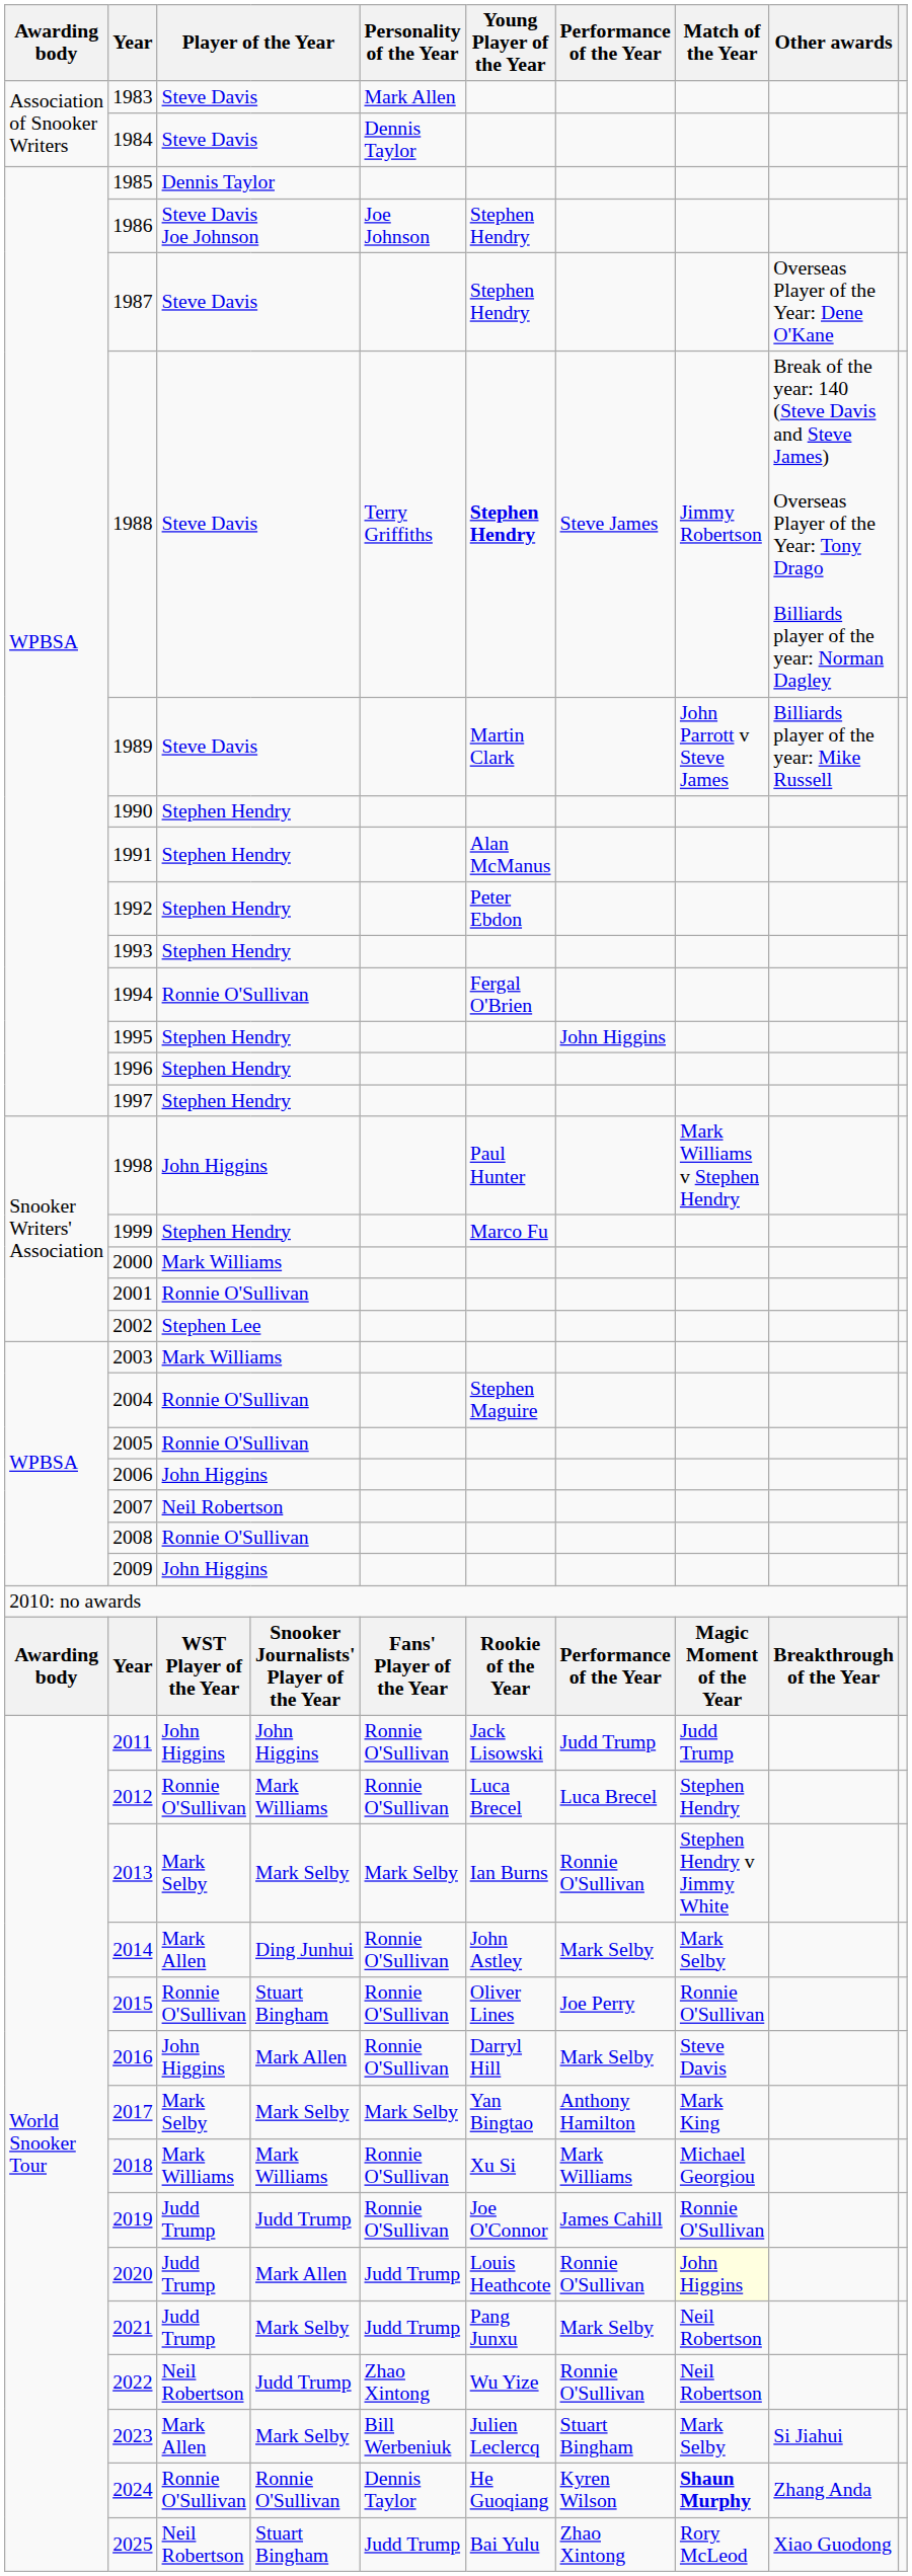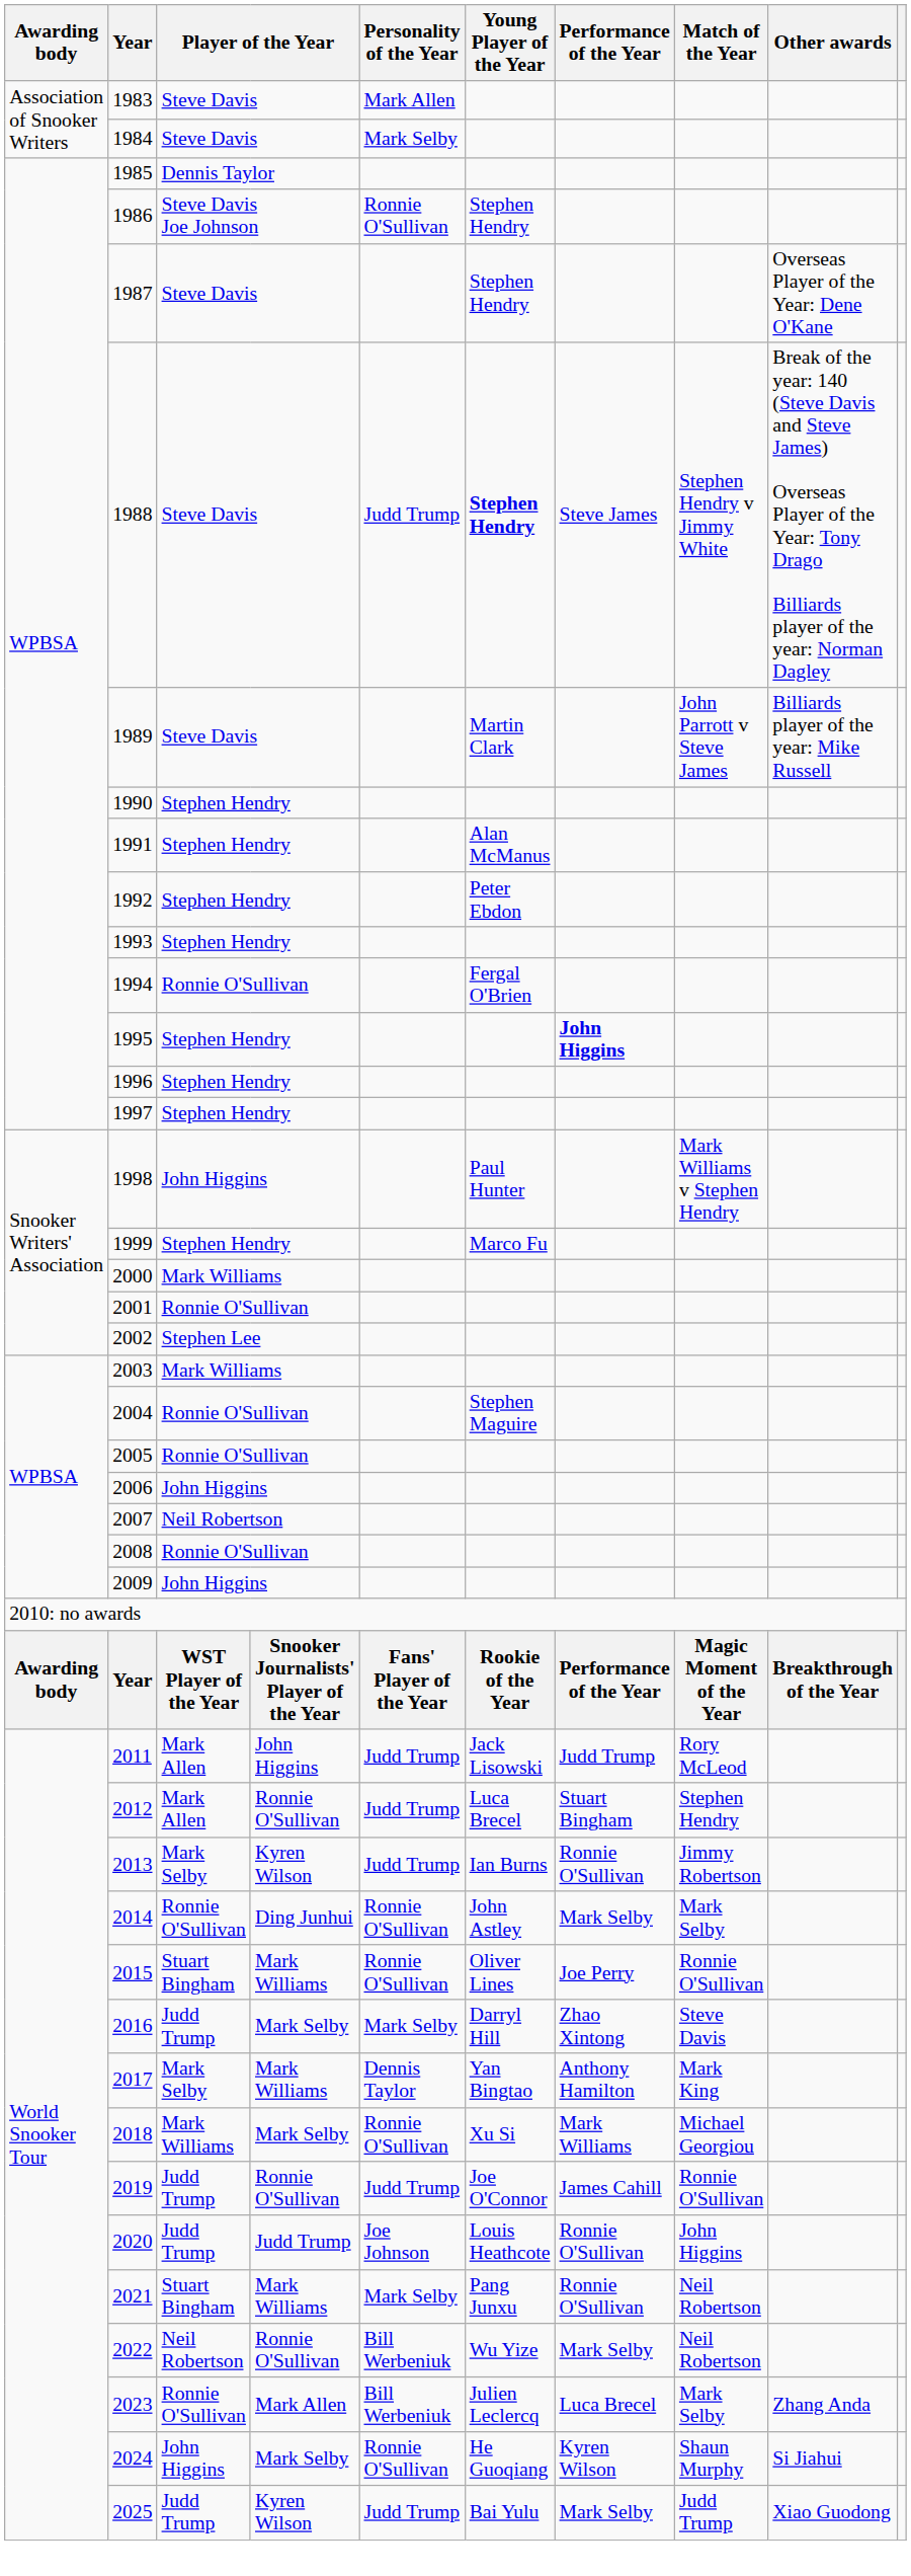 <table class="sortable wikitable plainrowheaders">
 <tr>
 <th scope="col">Awarding body</th>
 <th scope="col">Year</th>
 <th colspan="2" scope="col">Player of the Year</th>
 <th>Personality of the Year</th>
 <th scope="col">Young Player of the Year</th>
 <th scope="col">Performance of the Year</th>
 <th>Match of the Year</th>
 <th>Other awards</th>
 <th align="center" scope="col" class="unsortable"></th>
 </tr>
 <tr>
 <td rowspan="2">Association of Snooker Writers</td>
 <td>1983</td>
 <td colspan="2"><a href='#'>Steve Davis</a></td>
 <td><a href='#'>Mark Allen</a></td>
 <td></td>
 <td></td>
 <td></td>
 <td></td>
 <td></td>
 </tr>
 <tr>
 <td>1984</td>
 <td colspan="2"><a href='#'>Steve Davis</a></td>
-<td><a href='#'>Dennis Taylor</a></td>
+<td><a href='#'>Mark Selby</a></td>
 <td></td>
 <td></td>
 <td></td>
 <td></td>
 <td></td>
 </tr>
 <tr>
 <td rowspan="13"><a href='#'>WPBSA</a></td>
 <td>1985</td>
 <td colspan="2"><a href='#'>Dennis Taylor</a></td>
 <td></td>
 <td></td>
 <td></td>
 <td></td>
 <td></td>
 <td></td>
 </tr>
 <tr>
 <td>1986</td>
 <td colspan="2"><a href='#'>Steve Davis</a><br><a href='#'>Joe Johnson</a></td>
-<td><a href='#'>Joe Johnson</a></td>
+<td><a href='#'>Ronnie O'Sullivan</a></td>
 <td><a href='#'>Stephen Hendry</a></td>
 <td></td>
 <td></td>
 <td></td>
 <td></td>
 </tr>
 <tr>
 <td>1987</td>
 <td colspan="2"><a href='#'>Steve Davis</a></td>
 <td></td>
 <td><a href='#'>Stephen Hendry</a></td>
 <td></td>
 <td></td>
 <td>Overseas Player of the Year: <a href='#'>Dene O'Kane</a></td>
 <td></td>
 </tr>
 <tr>
 <td>1988</td>
 <td colspan="2"><a href='#'>Steve Davis</a></td>
-<td><a href='#'>Terry Griffiths</a></td>
+<td><a href='#'>Judd Trump</a></td>
 <td><strong><a href='#'>Stephen Hendry</a></strong></td>
 <td><a href='#'>Steve James</a> </td>
-<td><a href='#'>Jimmy Robertson</a></td>
+<td><a href='#'>Stephen Hendry</a> v <a href='#'>Jimmy White</a>  </td>
 <td>Break of the year: 140 (<a href='#'>Steve Davis</a> and <a href='#'>Steve James</a>)<br><br>Overseas Player of the Year: <a href='#'>Tony Drago</a><br><br><a href='#'>Billiards</a> player of the year: <a href='#'>Norman Dagley</a></td>
 </tr>
 <tr>
 <td>1989</td>
 <td colspan="2"><a href='#'>Steve Davis</a></td>
 <td></td>
 <td><a href='#'>Martin Clark</a></td>
 <td></td>
 <td><a href='#'>John Parrott</a> v <a href='#'>Steve James</a> </td>
 <td><a href='#'>Billiards</a> player of the year: <a href='#'>Mike Russell</a></td>
 <td></td>
 </tr>
 <tr>
 <td>1990</td>
 <td colspan="2"><a href='#'>Stephen Hendry</a></td>
 <td></td>
 <td></td>
 <td></td>
 <td></td>
 <td></td>
 <td></td>
 </tr>
 <tr>
 <td>1991</td>
 <td colspan="2"><a href='#'>Stephen Hendry</a></td>
 <td></td>
 <td><a href='#'>Alan McManus</a></td>
 <td></td>
 <td></td>
 <td></td>
 <td></td>
 </tr>
 <tr>
 <td>1992</td>
 <td colspan="2"><a href='#'>Stephen Hendry</a></td>
 <td></td>
 <td><a href='#'>Peter Ebdon</a></td>
 <td></td>
 <td></td>
 <td></td>
 <td></td>
 </tr>
 <tr>
 <td>1993</td>
 <td colspan="2"><a href='#'>Stephen Hendry</a></td>
 <td></td>
 <td></td>
 <td></td>
 <td></td>
 <td></td>
 <td></td>
 </tr>
 <tr>
 <td>1994</td>
 <td colspan="2"><a href='#'>Ronnie O'Sullivan</a></td>
 <td></td>
 <td><a href='#'>Fergal O'Brien</a></td>
 <td></td>
 <td></td>
 <td></td>
 <td></td>
 </tr>
 <tr>
 <td>1995</td>
 <td colspan="2"><a href='#'>Stephen Hendry</a></td>
 <td></td>
 <td></td>
-<td><a href='#'>John Higgins</a></td>
+<td><strong><a href='#'>John Higgins</a></strong></td>
 <td></td>
 <td></td>
 <td></td>
 </tr>
 <tr>
 <td>1996</td>
 <td colspan="2"><a href='#'>Stephen Hendry</a></td>
 <td></td>
 <td></td>
 <td></td>
 <td></td>
 <td></td>
 <td></td>
 </tr>
 <tr>
 <td>1997</td>
 <td colspan="2"><a href='#'>Stephen Hendry</a></td>
 <td></td>
 <td></td>
 <td></td>
 <td></td>
 <td></td>
 <td></td>
 </tr>
 <tr>
 <td rowspan="5">Snooker Writers' Association</td>
 <td>1998</td>
 <td colspan="2"><a href='#'>John Higgins</a></td>
 <td></td>
 <td><a href='#'>Paul Hunter</a></td>
 <td></td>
 <td><a href='#'>Mark Williams</a> v <a href='#'>Stephen Hendry</a> </td>
 <td></td>
 <td></td>
 </tr>
 <tr>
 <td>1999</td>
 <td colspan="2"><a href='#'>Stephen Hendry</a></td>
 <td></td>
 <td><a href='#'>Marco Fu</a></td>
 <td></td>
 <td></td>
 <td></td>
 <td></td>
 </tr>
 <tr>
 <td>2000</td>
 <td colspan="2"><a href='#'>Mark Williams</a></td>
 <td></td>
 <td></td>
 <td></td>
 <td></td>
 <td></td>
 <td></td>
 </tr>
 <tr>
 <td>2001</td>
 <td colspan="2"><a href='#'>Ronnie O'Sullivan</a></td>
 <td></td>
 <td></td>
 <td></td>
 <td></td>
 <td></td>
 <td></td>
 </tr>
 <tr>
 <td>2002</td>
 <td colspan="2"><a href='#'>Stephen Lee</a></td>
 <td></td>
 <td></td>
 <td></td>
 <td></td>
 <td></td>
 <td></td>
 </tr>
 <tr>
 <td rowspan="7"><a href='#'>WPBSA</a></td>
 <td>2003</td>
 <td colspan="2"><a href='#'>Mark Williams</a></td>
 <td></td>
 <td></td>
 <td></td>
 <td></td>
 <td></td>
 </tr>
 <tr>
 <td>2004</td>
 <td colspan="2"><a href='#'>Ronnie O'Sullivan</a></td>
 <td></td>
 <td><a href='#'>Stephen Maguire</a></td>
 <td></td>
 <td></td>
 <td></td>
 <td></td>
 </tr>
 <tr>
 <td>2005</td>
 <td colspan="2"><a href='#'>Ronnie O'Sullivan</a></td>
 <td></td>
 <td></td>
 <td></td>
 <td></td>
 <td></td>
 </tr>
 <tr>
 <td>2006</td>
 <td colspan="2"><a href='#'>John Higgins</a></td>
 <td></td>
 <td></td>
 <td></td>
 <td></td>
 <td></td>
 <td></td>
 </tr>
 <tr>
 <td>2007</td>
 <td colspan="2"><a href='#'>Neil Robertson</a></td>
 <td></td>
 <td></td>
 <td></td>
 <td></td>
 <td></td>
 <td></td>
 </tr>
 <tr>
 <td>2008</td>
 <td colspan="2"><a href='#'>Ronnie O'Sullivan</a></td>
 <td></td>
 <td></td>
 <td></td>
 <td></td>
 <td></td>
 <td></td>
 </tr>
 <tr>
 <td>2009</td>
 <td colspan="2"><a href='#'>John Higgins</a></td>
 <td></td>
 <td></td>
 <td></td>
 <td></td>
 <td></td>
 <td></td>
 </tr>
 <tr>
 <td colspan="10">2010: no awards</td>
 </tr>
 <tr>
 <th>Awarding body</th>
 <th>Year</th>
 <th>WST Player of the Year</th>
 <th>Snooker Journalists' Player of the Year</th>
 <th>Fans' Player of the Year</th>
 <th>Rookie of the Year</th>
 <th>Performance of the Year</th>
 <th>Magic Moment of the Year</th>
 <th>Breakthrough of the Year</th>
 <th align="center"></th>
 </tr>
 <tr>
 <td rowspan="15"><a href='#'>World Snooker Tour</a></td>
 <td><a href='#'>2011</a></td>
+<td><a href='#'>Mark Allen</a></td>
 <td><a href='#'>John Higgins</a></td>
-<td><a href='#'>John Higgins</a></td>
-<td><a href='#'>Ronnie O'Sullivan</a></td>
+<td><a href='#'>Judd Trump</a></td>
 <td><a href='#'>Jack Lisowski</a></td>
 <td><a href='#'>Judd Trump</a></td>
-<td><a href='#'>Judd Trump</a> </td>
+<td><a href='#'>Rory McLeod</a></td>
 <td></td>
 <td></td>
 </tr>
 <tr>
 <td><a href='#'>2012</a></td>
+<td><a href='#'>Mark Allen</a></td>
 <td><a href='#'>Ronnie O'Sullivan</a></td>
-<td><a href='#'>Mark Williams</a></td>
-<td><a href='#'>Ronnie O'Sullivan</a></td>
+<td><a href='#'>Judd Trump</a></td>
 <td><a href='#'>Luca Brecel</a></td>
-<td><a href='#'>Luca Brecel</a></td>
+<td><a href='#'>Stuart Bingham</a></td>
 <td><a href='#'>Stephen Hendry</a></td>
 <td></td>
 <td></td>
 </tr>
 <tr>
 <td><a href='#'>2013</a></td>
 <td><a href='#'>Mark Selby</a></td>
-<td><a href='#'>Mark Selby</a></td>
-<td><a href='#'>Mark Selby</a></td>
+<td><a href='#'>Kyren Wilson</a></td>
+<td><a href='#'>Judd Trump</a></td>
 <td><a href='#'>Ian Burns</a></td>
 <td><a href='#'>Ronnie O'Sullivan</a></td>
-<td><a href='#'>Stephen Hendry</a> v <a href='#'>Jimmy White</a>  </td>
+<td><a href='#'>Jimmy Robertson</a></td>
 <td></td>
 <td></td>
 </tr>
 <tr>
 <td><a href='#'>2014</a></td>
-<td><a href='#'>Mark Allen</a></td>
+<td><a href='#'>Ronnie O'Sullivan</a></td>
 <td><a href='#'>Ding Junhui</a></td>
 <td><a href='#'>Ronnie O'Sullivan</a></td>
 <td><a href='#'>John Astley</a></td>
 <td><a href='#'>Mark Selby</a></td>
 <td><a href='#'>Mark Selby</a></td>
 <td></td>
 <td></td>
 </tr>
 <tr>
 <td><a href='#'>2015</a></td>
-<td><a href='#'>Ronnie O'Sullivan</a></td>
 <td><a href='#'>Stuart Bingham</a></td>
+<td><a href='#'>Mark Williams</a></td>
 <td><a href='#'>Ronnie O'Sullivan</a></td>
 <td><a href='#'>Oliver Lines</a></td>
 <td><a href='#'>Joe Perry</a></td>
 <td><a href='#'>Ronnie O'Sullivan</a></td>
 <td></td>
 <td></td>
 </tr>
 <tr>
 <td><a href='#'>2016</a></td>
-<td><a href='#'>John Higgins</a></td>
-<td><a href='#'>Mark Allen</a></td>
-<td><a href='#'>Ronnie O'Sullivan</a></td>
+<td><a href='#'>Judd Trump</a></td>
+<td><a href='#'>Mark Selby</a></td>
+<td><a href='#'>Mark Selby</a></td>
 <td><a href='#'>Darryl Hill</a></td>
-<td><a href='#'>Mark Selby</a></td>
+<td><a href='#'>Zhao Xintong</a></td>
 <td><a href='#'>Steve Davis</a></td>
 <td></td>
 <td></td>
 </tr>
 <tr>
 <td><a href='#'>2017</a></td>
 <td><a href='#'>Mark Selby</a></td>
-<td><a href='#'>Mark Selby</a></td>
-<td><a href='#'>Mark Selby</a></td>
+<td><a href='#'>Mark Williams</a></td>
+<td><a href='#'>Dennis Taylor</a></td>
 <td><a href='#'>Yan Bingtao</a></td>
 <td><a href='#'>Anthony Hamilton</a></td>
 <td><a href='#'>Mark King</a></td>
 <td></td>
 <td></td>
 </tr>
 <tr>
 <td><a href='#'>2018</a></td>
 <td><a href='#'>Mark Williams</a></td>
-<td><a href='#'>Mark Williams</a></td>
+<td><a href='#'>Mark Selby</a></td>
 <td><a href='#'>Ronnie O'Sullivan</a></td>
 <td><a href='#'>Xu Si</a></td>
 <td><a href='#'>Mark Williams</a></td>
 <td><a href='#'>Michael Georgiou</a></td>
 <td></td>
 <td></td>
 </tr>
 <tr>
 <td><a href='#'>2019</a></td>
 <td><a href='#'>Judd Trump</a></td>
+<td><a href='#'>Ronnie O'Sullivan</a></td>
 <td><a href='#'>Judd Trump</a></td>
-<td><a href='#'>Ronnie O'Sullivan</a></td>
 <td><a href='#'>Joe O'Connor</a></td>
 <td><a href='#'>James Cahill</a></td>
 <td><a href='#'>Ronnie O'Sullivan</a></td>
 <td></td>
 <td></td>
 </tr>
 <tr>
 <td><a href='#'>2020</a></td>
 <td><a href='#'>Judd Trump</a></td>
-<td><a href='#'>Mark Allen</a></td>
 <td><a href='#'>Judd Trump</a></td>
+<td><a href='#'>Joe Johnson</a></td>
 <td><a href='#'>Louis Heathcote</a></td>
 <td><a href='#'>Ronnie O'Sullivan</a></td>
-<td style="background: lightyellow;"><a href='#'>John Higgins</a></td>
+<td><a href='#'>John Higgins</a></td>
 <td></td>
 <td></td>
 </tr>
 <tr>
 <td><a href='#'>2021</a></td>
-<td><a href='#'>Judd Trump</a></td>
+<td><a href='#'>Stuart Bingham</a></td>
+<td><a href='#'>Mark Williams</a></td>
 <td><a href='#'>Mark Selby</a></td>
-<td><a href='#'>Judd Trump</a></td>
 <td><a href='#'>Pang Junxu</a></td>
-<td><a href='#'>Mark Selby</a></td>
+<td><a href='#'>Ronnie O'Sullivan</a></td>
 <td><a href='#'>Neil Robertson</a></td>
 <td></td>
 <td></td>
 </tr>
 <tr>
 <td><a href='#'>2022</a></td>
 <td><a href='#'>Neil Robertson</a></td>
-<td><a href='#'>Judd Trump</a></td>
-<td><a href='#'>Zhao Xintong</a></td>
+<td><a href='#'>Ronnie O'Sullivan</a></td>
+<td><a href='#'>Bill Werbeniuk</a></td>
 <td><a href='#'>Wu Yize</a></td>
-<td><a href='#'>Ronnie O'Sullivan</a></td>
+<td><a href='#'>Mark Selby</a></td>
 <td><a href='#'>Neil Robertson</a></td>
 <td></td>
 <td></td>
 </tr>
 <tr>
 <td><a href='#'>2023</a></td>
+<td><a href='#'>Ronnie O'Sullivan</a></td>
 <td><a href='#'>Mark Allen</a></td>
-<td><a href='#'>Mark Selby</a></td>
 <td><a href='#'>Bill Werbeniuk</a></td>
 <td><a href='#'>Julien Leclercq</a></td>
-<td><a href='#'>Stuart Bingham</a></td>
+<td><a href='#'>Luca Brecel</a></td>
 <td><a href='#'>Mark Selby</a> </td>
+<td><a href='#'>Zhang Anda</a> </td>
+<td></td>
+</tr>
+<tr>
+<td><a href='#'>2024</a></td>
+<td><a href='#'>John Higgins</a></td>
+<td><a href='#'>Mark Selby</a></td>
+<td><a href='#'>Ronnie O'Sullivan</a></td>
+<td><a href='#'>He Guoqiang</a></td>
+<td><a href='#'>Kyren Wilson</a></td>
+<td><a href='#'>Shaun Murphy</a> </td>
 <td><a href='#'>Si Jiahui</a></td>
 <td></td>
 </tr>
 <tr>
-<td><a href='#'>2024</a></td>
-<td><a href='#'>Ronnie O'Sullivan</a></td>
-<td><a href='#'>Ronnie O'Sullivan</a></td>
-<td><a href='#'>Dennis Taylor</a></td>
-<td><a href='#'>He Guoqiang</a></td>
+<td><a href='#'>2025</a></td>
+<td><a href='#'>Judd Trump</a></td>
 <td><a href='#'>Kyren Wilson</a></td>
-<td><strong><a href='#'>Shaun Murphy</a> </strong></td>
-<td><a href='#'>Zhang Anda</a> </td>
-<td></td>
-</tr>
-<tr>
-<td><a href='#'>2025</a></td>
-<td><a href='#'>Neil Robertson</a></td>
-<td><a href='#'>Stuart Bingham</a></td>
 <td><a href='#'>Judd Trump</a></td>
 <td><a href='#'>Bai Yulu</a></td>
-<td><a href='#'>Zhao Xintong</a></td>
-<td><a href='#'>Rory McLeod</a></td>
+<td><a href='#'>Mark Selby</a></td>
+<td><a href='#'>Judd Trump</a> </td>
 <td><a href='#'>Xiao Guodong</a> </td>
 <td></td>
 </tr>
 </table>
